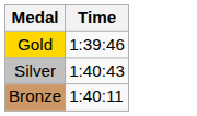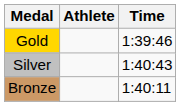 <table class="wikitable">
 <tr>
 <th>Medal</th>
+<th>Athlete</th>
 <th>Time</th>
 </tr>
 <tr>
 <td style="text-align:center;background-color:gold;">Gold</td>
+<td></td>
 <td>1:39:46</td>
 </tr>
 <tr>
 <td style="text-align:center;background-color:silver;">Silver</td>
+<td></td>
 <td>1:40:43</td>
 </tr>
 <tr>
 <td style="text-align:center;background-color:#CC9966;">Bronze</td>
+<td></td>
 <td>1:40:11</td>
 </tr>
 </table>
